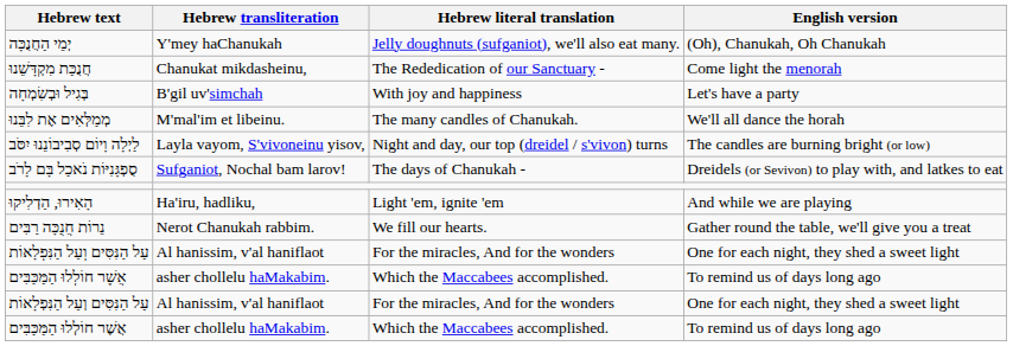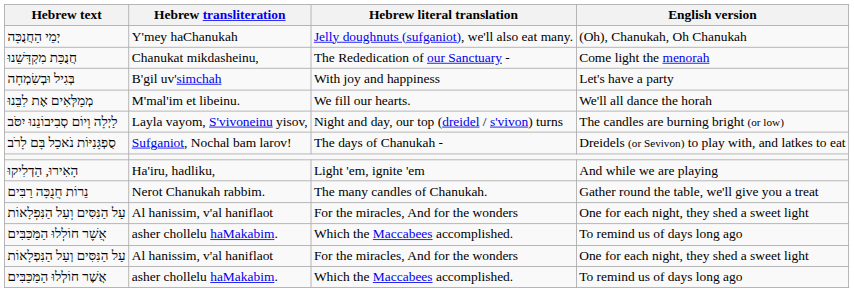 <table class="wikitable collapsible collapsed">
 <tr>
 <th>Hebrew text</th>
 <th>Hebrew <a href='#'>transliteration</a></th>
 <th>Hebrew literal translation</th>
 <th>English version</th>
 </tr>
 <tr>
 <td>יְמֵי הַחֲנֻכָּה <br></td>
 <td>Y'mey haChanukah</td>
 <td><a href='#'>Jelly doughnuts (sufganiot)</a>, we'll also eat many.</td>
 <td>(Oh), Chanukah, Oh Chanukah</td>
 </tr>
 <tr>
 <td>חֲנֻכַּת מִקְדָּשֵׁנוּ <br></td>
 <td>Chanukat mikdasheinu,</td>
 <td>The Rededication of <a href='#'>our Sanctuary</a> -</td>
 <td>Come light the <a href='#'>menorah</a></td>
 </tr>
 <tr>
 <td>בְּגִיל וּבְשִׂמְחָה <br></td>
 <td>B'gil uv'<a href='#'>simchah</a></td>
 <td>With joy and happiness</td>
 <td>Let's have a party</td>
 </tr>
 <tr>
 <td>מְמַלְּאִים אֶת לִבֵּנוּ <br></td>
 <td>M'mal'im et libeinu.</td>
-<td>The many candles of Chanukah.</td>
+<td>We fill our hearts.</td>
 <td>We'll all dance the horah</td>
 </tr>
 <tr>
 <td>לַיְלָה וָיוֹם סְבִיבוֹנֵנוּ יִסֹּב <br></td>
 <td>Layla vayom, <a href='#'>S'vivoneinu</a> yisov,</td>
 <td>Night and day, our top (<a href='#'>dreidel</a> / <a href='#'>s'vivon</a>) turns</td>
 <td>The candles are burning bright <small>(or low)</small></td>
 </tr>
 <tr>
 <td>סֻפְגָּנִיּוֹת נֹאכַל בָּם לָרֹב <br></td>
 <td><a href='#'>Sufganiot</a>, Nochal bam larov!</td>
 <td>The days of Chanukah -</td>
 <td>Dreidels <small>(or Sevivon)</small> to play with, and latkes to eat</td>
 </tr>
 <tr>
 <td></td>
 </tr>
 <tr>
 <td>הָאִירוּ, הַדְלִיקוּ <br></td>
 <td>Ha'iru, hadliku,</td>
 <td>Light 'em, ignite 'em</td>
 <td>And while we are playing</td>
 </tr>
 <tr>
 <td>נֵרוֹת חֲנֻכָּה רַבִּים <br></td>
 <td>Nerot Chanukah rabbim.</td>
-<td>We fill our hearts.</td>
+<td>The many candles of Chanukah.</td>
 <td>Gather round the table, we'll give you a treat</td>
 </tr>
 <tr>
 <td>עַל הַנִּסִּים וְעַל הַנִּפְלָאוֹת <br></td>
 <td>Al hanissim, v'al haniflaot</td>
 <td>For the miracles, And for the wonders</td>
 <td>One for each night, they shed a sweet light</td>
 </tr>
 <tr>
 <td>אֲשֶׁר חוֹלְלוּ הַמַּכַּבִּים <br></td>
 <td>asher chollelu <a href='#'>haMakabim</a>.</td>
 <td>Which the <a href='#'>Maccabees</a> accomplished.</td>
 <td>To remind us of days long ago</td>
 </tr>
 <tr>
 <td>עַל הַנִּסִּים וְעַל הַנִּפְלָאוֹת <br></td>
 <td>Al hanissim, v'al haniflaot</td>
 <td>For the miracles, And for the wonders</td>
 <td>One for each night, they shed a sweet light</td>
 </tr>
 <tr>
 <td>אֲשֶׁר חוֹלְלוּ הַמַּכַּבִּים <br></td>
 <td>asher chollelu <a href='#'>haMakabim</a>.</td>
 <td>Which the <a href='#'>Maccabees</a> accomplished.</td>
 <td>To remind us of days long ago</td>
 </tr>
 </table>
